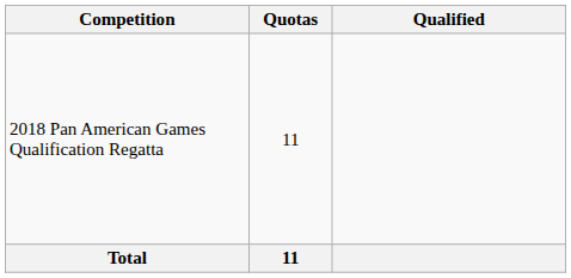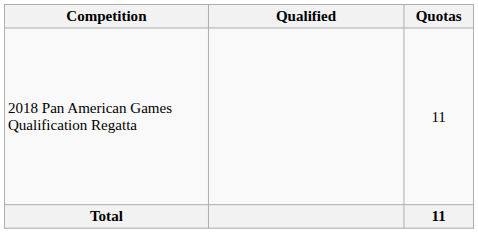 <table class = "wikitable" width=500>
 <tr>
 <th width=300>Competition</th>
+<th width=300>Qualified</th>
 <th width=80>Quotas</th>
-<th width=300>Qualified</th>
 </tr>
 <tr>
 <td>2018 Pan American Games Qualification Regatta</td>
+<td> <br> <br><br><br><br><br><br><br><br><br></td>
 <td align="center">11</td>
-<td> <br> <br><br><br><br><br><br><br><br><br></td>
 </tr>
 <tr>
 <th>Total</th>
+<th></th>
 <th>11</th>
-<th></th>
 </tr>
 </table>
